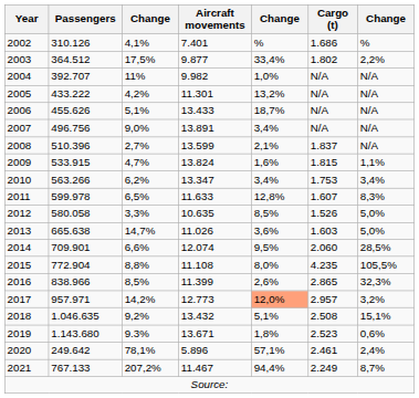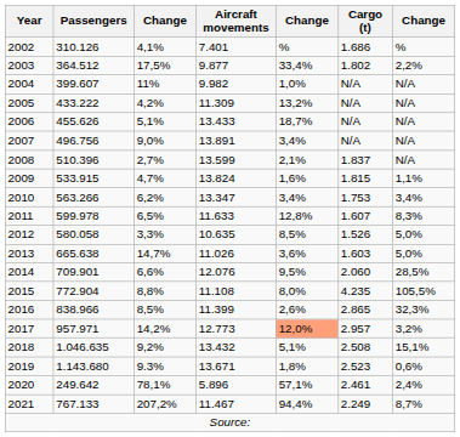 <table class="wikitable">
 <tr>
 <th width="150">Year</th>
 <th width="150">Passengers</th>
 <th width="150">Change</th>
 <th width="150">Aircraft movements</th>
 <th width="150">Change</th>
 <th width="150">Cargo (t)</th>
 <th width="150">Change</th>
 </tr>
 <tr>
 <td>2002</td>
 <td>310.126</td>
 <td>4,1%</td>
 <td>7.401</td>
 <td>%</td>
 <td>1.686</td>
 <td>%</td>
 </tr>
 <tr>
 <td>2003</td>
 <td>364.512</td>
 <td>17,5%</td>
 <td>9.877</td>
 <td>33,4%</td>
 <td>1.802</td>
 <td>2,2%</td>
 </tr>
 <tr>
 <td>2004</td>
-<td>392.707</td>
+<td>399.607</td>
 <td>11%</td>
 <td>9.982</td>
 <td>1,0%</td>
 <td>N/A</td>
 <td>N/A</td>
 </tr>
 <tr>
 <td>2005</td>
 <td>433.222</td>
 <td>4,2%</td>
-<td>11.301</td>
+<td>11.309</td>
 <td>13,2%</td>
 <td>N/A</td>
 <td>N/A</td>
 </tr>
 <tr>
 <td>2006</td>
 <td>455.626</td>
 <td>5,1%</td>
 <td>13.433</td>
 <td>18,7%</td>
 <td>N/A</td>
 <td>N/A</td>
 </tr>
 <tr>
 <td>2007</td>
 <td>496.756</td>
 <td>9,0%</td>
 <td>13.891</td>
 <td>3,4%</td>
 <td>N/A</td>
 <td>N/A</td>
 </tr>
 <tr>
 <td>2008</td>
 <td>510.396</td>
 <td>2,7%</td>
 <td>13.599</td>
 <td>2,1%</td>
 <td>1.837</td>
 <td>N/A</td>
 </tr>
 <tr>
 <td>2009</td>
 <td>533.915</td>
 <td>4,7%</td>
 <td>13.824</td>
 <td>1,6%</td>
 <td>1.815</td>
 <td>1,1%</td>
 </tr>
 <tr>
 <td>2010</td>
 <td>563.266</td>
 <td>6,2%</td>
 <td>13.347</td>
 <td>3,4%</td>
 <td>1.753</td>
 <td>3,4%</td>
 </tr>
 <tr>
 <td>2011</td>
 <td>599.978</td>
 <td>6,5%</td>
 <td>11.633</td>
 <td>12,8%</td>
 <td>1.607</td>
 <td>8,3%</td>
 </tr>
 <tr>
 <td>2012</td>
 <td>580.058</td>
 <td>3,3%</td>
 <td>10.635</td>
 <td>8,5%</td>
 <td>1.526</td>
 <td>5,0%</td>
 </tr>
 <tr>
 <td>2013</td>
 <td>665.638</td>
 <td>14,7%</td>
 <td>11.026</td>
 <td>3,6%</td>
 <td>1.603</td>
 <td>5,0%</td>
 </tr>
 <tr>
 <td>2014</td>
 <td>709.901</td>
 <td>6,6%</td>
-<td>12.074</td>
+<td>12.076</td>
 <td>9,5%</td>
 <td>2.060</td>
 <td>28,5%</td>
 </tr>
 <tr>
 <td>2015</td>
 <td>772.904</td>
 <td>8,8%</td>
 <td>11.108</td>
 <td>8,0%</td>
 <td>4.235</td>
 <td>105,5%</td>
 </tr>
 <tr>
 <td>2016</td>
 <td>838.966</td>
 <td>8,5%</td>
 <td>11.399</td>
 <td>2,6%</td>
 <td>2.865</td>
 <td>32,3%</td>
 </tr>
 <tr>
 <td>2017</td>
 <td>957.971</td>
 <td>14,2%</td>
 <td>12.773</td>
 <td style="background: lightsalmon;">12,0%</td>
 <td>2.957</td>
 <td>3,2%</td>
 </tr>
 <tr>
 <td>2018</td>
 <td>1.046.635</td>
 <td>9,2%</td>
 <td>13.432</td>
 <td>5,1%</td>
 <td>2.508</td>
 <td>15,1%</td>
 </tr>
 <tr>
 <td>2019</td>
 <td>1.143.680</td>
 <td>9.3%</td>
 <td>13.671</td>
 <td>1,8%</td>
 <td>2.523</td>
 <td>0,6%</td>
 </tr>
 <tr>
 <td>2020</td>
 <td>249.642</td>
 <td>78,1%</td>
 <td>5.896</td>
 <td>57,1%</td>
 <td>2.461</td>
 <td>2,4%</td>
 </tr>
 <tr>
 <td>2021</td>
 <td>767.133</td>
 <td>207,2%</td>
 <td>11.467</td>
 <td>94,4%</td>
 <td>2.249</td>
 <td>8,7%</td>
 </tr>
 <tr>
 <td colspan=7 align="center"><em>Source:</em></td>
 </tr>
 </table>
